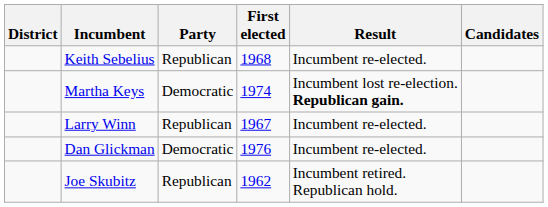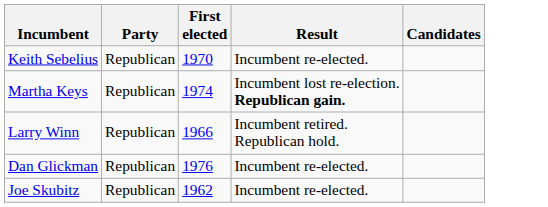 <table class=wikitable>
 <tr valign=bottom>
-<th>District</th>
 <th>Incumbent</th>
 <th>Party</th>
 <th>First<br>elected</th>
 <th>Result</th>
 <th>Candidates</th>
 </tr>
 <tr>
-<td></td>
 <td><a href='#'>Keith Sebelius</a></td>
 <td>Republican</td>
-<td><a href='#'>1968</a></td>
+<td><a href='#'>1970</a></td>
 <td>Incumbent re-elected.</td>
 <td nowrap></td>
 </tr>
 <tr>
-<td></td>
 <td><a href='#'>Martha Keys</a></td>
-<td>Democratic</td>
+<td>Republican</td>
 <td><a href='#'>1974</a></td>
 <td>Incumbent lost re-election.<br><strong>Republican gain.</strong></td>
 <td nowrap></td>
 </tr>
 <tr>
-<td></td>
 <td><a href='#'>Larry Winn</a></td>
 <td>Republican</td>
-<td><a href='#'>1967</a></td>
-<td>Incumbent re-elected.</td>
+<td><a href='#'>1966</a></td>
+<td>Incumbent retired.<br>Republican hold.</td>
 <td nowrap></td>
 </tr>
 <tr>
-<td></td>
 <td><a href='#'>Dan Glickman</a></td>
-<td>Democratic</td>
+<td>Republican</td>
 <td><a href='#'>1976</a></td>
 <td>Incumbent re-elected.</td>
 <td nowrap></td>
 </tr>
 <tr>
-<td></td>
 <td><a href='#'>Joe Skubitz</a></td>
 <td>Republican</td>
 <td><a href='#'>1962</a></td>
-<td>Incumbent retired.<br>Republican hold.</td>
+<td>Incumbent re-elected.</td>
 <td nowrap></td>
 </tr>
 </table>
